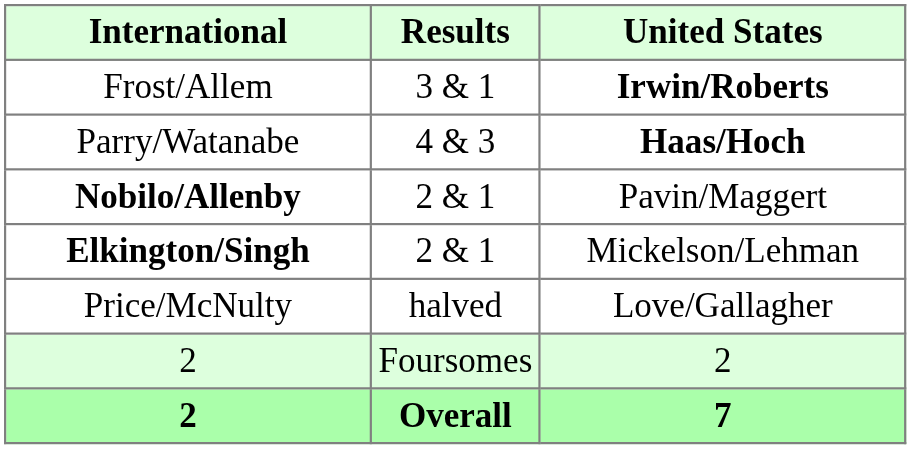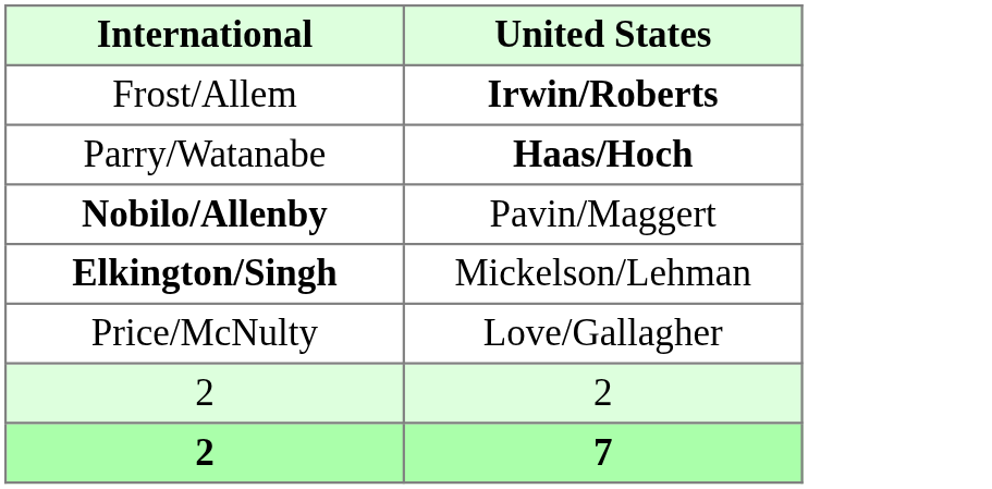 <table border="1" cellpadding="3" style="border-collapse:collapse; text-align:center;">
 <tr style="background:#ddffdd;">
 <th width=160>International</th>
-<th>Results</th>
 <th width=160>United States</th>
 </tr>
 <tr>
 <td>Frost/Allem</td>
-<td>3 & 1</td>
 <td><strong>Irwin/Roberts</strong></td>
 </tr>
 <tr>
 <td>Parry/Watanabe</td>
-<td>4 & 3</td>
 <td><strong>Haas/Hoch</strong></td>
 </tr>
 <tr>
 <td><strong>Nobilo/Allenby</strong></td>
-<td>2 & 1</td>
 <td>Pavin/Maggert</td>
 </tr>
 <tr>
 <td><strong>Elkington/Singh</strong></td>
-<td>2 & 1</td>
 <td>Mickelson/Lehman</td>
 </tr>
 <tr>
 <td>Price/McNulty</td>
-<td>halved</td>
 <td>Love/Gallagher</td>
 </tr>
 <tr style="background:#ddffdd;">
 <td>2</td>
-<td>Foursomes</td>
 <td>2</td>
 </tr>
 <tr style="background:#aaffaa;">
 <th>2</th>
-<th>Overall</th>
 <th>7</th>
 </tr>
 </table>
